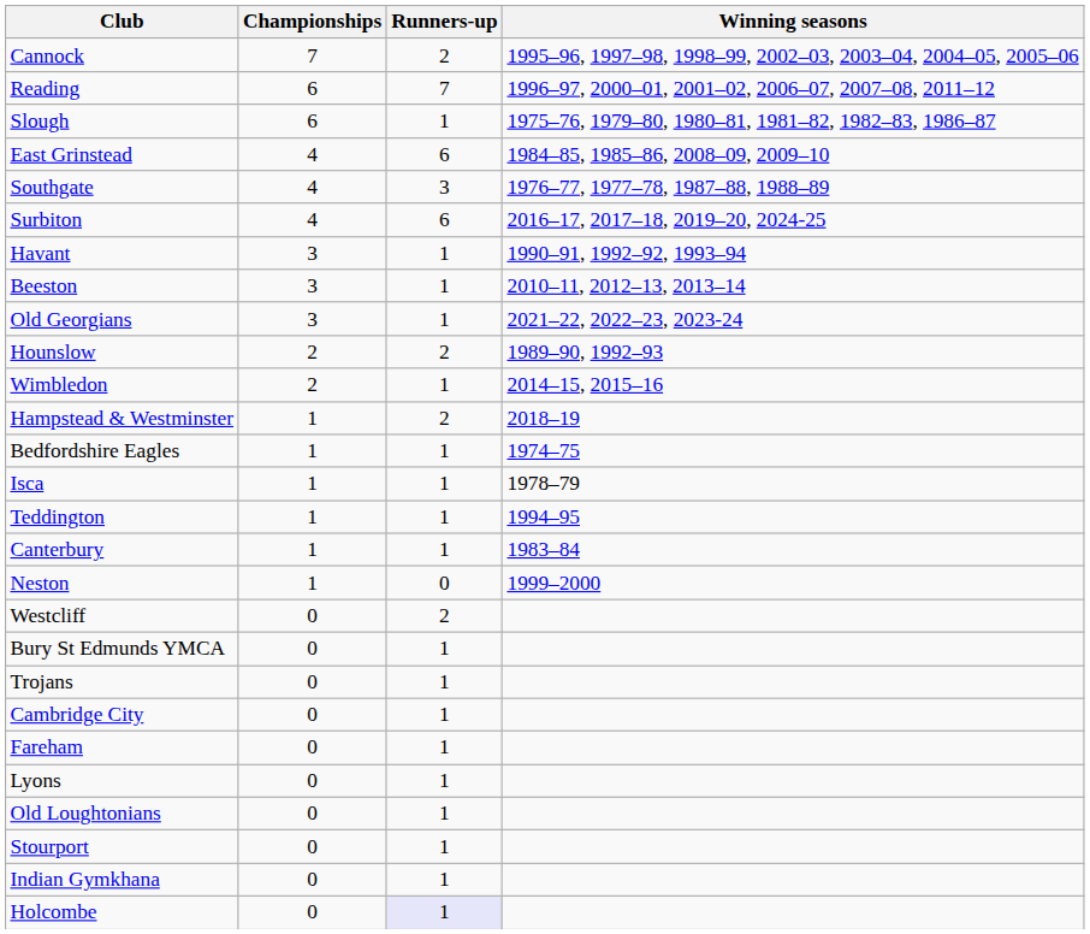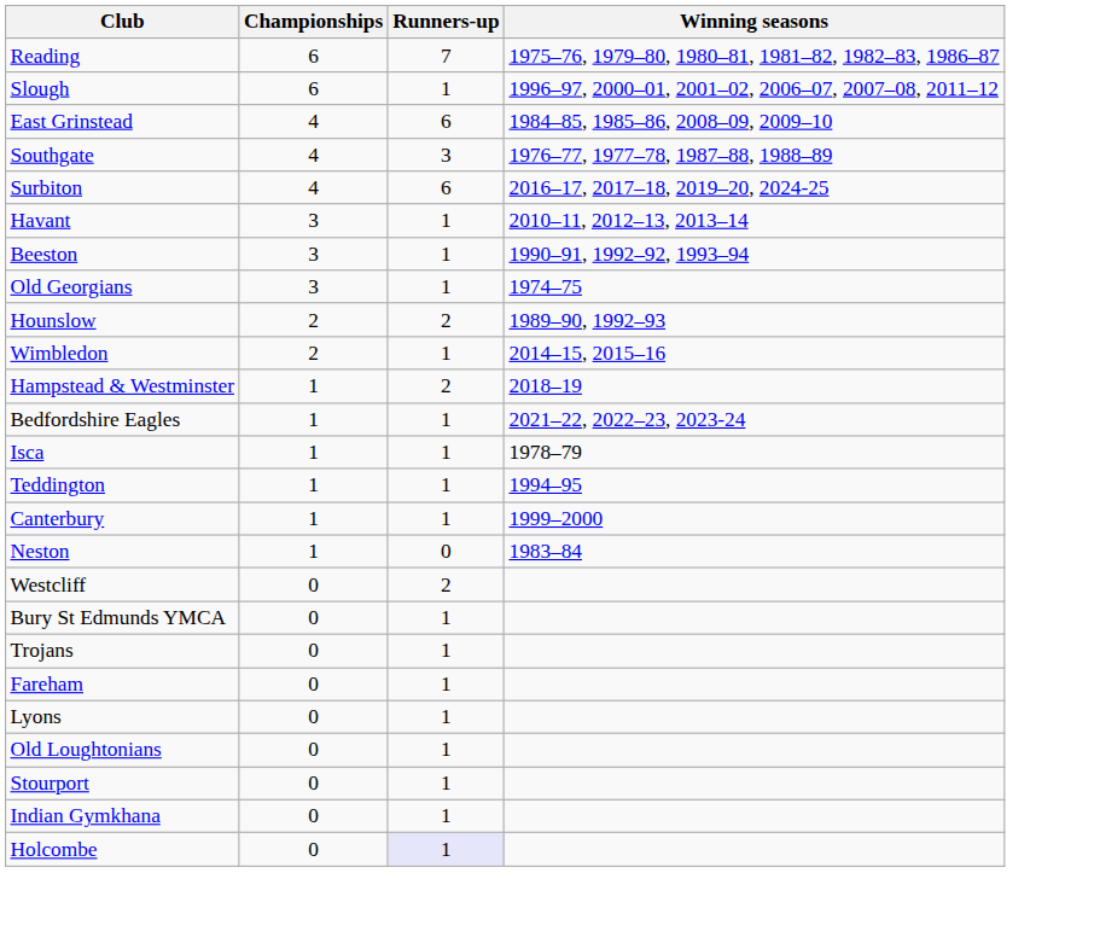 <table class="wikitable sortable">
 <tr>
 <th>Club</th>
 <th>Championships</th>
 <th>Runners-up</th>
 <th>Winning seasons</th>
 </tr>
 <tr>
-<td><a href='#'>Cannock</a></td>
-<td align=center>7</td>
-<td align=center>2</td>
-<td><a href='#'>1995–96</a>, <a href='#'>1997–98</a>, <a href='#'>1998–99</a>, <a href='#'>2002–03</a>, <a href='#'>2003–04</a>, <a href='#'>2004–05</a>, <a href='#'>2005–06</a></td>
-</tr>
-<tr>
 <td><a href='#'>Reading</a></td>
 <td align=center>6</td>
 <td align=center>7</td>
-<td><a href='#'>1996–97</a>, <a href='#'>2000–01</a>, <a href='#'>2001–02</a>, <a href='#'>2006–07</a>, <a href='#'>2007–08</a>, <a href='#'>2011–12</a></td>
+<td><a href='#'>1975–76</a>, <a href='#'>1979–80</a>, <a href='#'>1980–81</a>, <a href='#'>1981–82</a>, <a href='#'>1982–83</a>, <a href='#'>1986–87</a></td>
 </tr>
 <tr>
 <td><a href='#'>Slough</a></td>
 <td align=center>6</td>
 <td align=center>1</td>
-<td><a href='#'>1975–76</a>, <a href='#'>1979–80</a>, <a href='#'>1980–81</a>, <a href='#'>1981–82</a>, <a href='#'>1982–83</a>, <a href='#'>1986–87</a></td>
+<td><a href='#'>1996–97</a>, <a href='#'>2000–01</a>, <a href='#'>2001–02</a>, <a href='#'>2006–07</a>, <a href='#'>2007–08</a>, <a href='#'>2011–12</a></td>
 </tr>
 <tr>
 <td><a href='#'>East Grinstead</a></td>
 <td align=center>4</td>
 <td align=center>6</td>
 <td><a href='#'>1984–85</a>, <a href='#'>1985–86</a>, <a href='#'>2008–09</a>, <a href='#'>2009–10</a></td>
 </tr>
 <tr>
 <td><a href='#'>Southgate</a></td>
 <td align=center>4</td>
 <td align=center>3</td>
 <td><a href='#'>1976–77</a>, <a href='#'>1977–78</a>, <a href='#'>1987–88</a>, <a href='#'>1988–89</a></td>
 </tr>
 <tr>
 <td><a href='#'>Surbiton</a></td>
 <td align=center>4</td>
 <td align=center>6</td>
 <td><a href='#'>2016–17</a>, <a href='#'>2017–18</a>, <a href='#'>2019–20</a>, <a href='#'>2024-25</a></td>
 </tr>
 <tr>
 <td><a href='#'>Havant</a></td>
 <td align=center>3</td>
 <td align=center>1</td>
-<td><a href='#'>1990–91</a>, <a href='#'>1992–92</a>, <a href='#'>1993–94</a></td>
+<td><a href='#'>2010–11</a>, <a href='#'>2012–13</a>, <a href='#'>2013–14</a></td>
 </tr>
 <tr>
 <td><a href='#'>Beeston</a></td>
 <td align=center>3</td>
 <td align=center>1</td>
-<td><a href='#'>2010–11</a>, <a href='#'>2012–13</a>, <a href='#'>2013–14</a></td>
+<td><a href='#'>1990–91</a>, <a href='#'>1992–92</a>, <a href='#'>1993–94</a></td>
 </tr>
 <tr>
 <td><a href='#'>Old Georgians</a></td>
 <td align="center">3</td>
 <td align="center">1</td>
-<td><a href='#'>2021–22</a>, <a href='#'>2022–23</a>, <a href='#'>2023-24</a></td>
+<td><a href='#'>1974–75</a></td>
 </tr>
 <tr>
 <td><a href='#'>Hounslow</a></td>
 <td align=center>2</td>
 <td align=center>2</td>
 <td><a href='#'>1989–90</a>, <a href='#'>1992–93</a></td>
 </tr>
 <tr>
 <td><a href='#'>Wimbledon</a></td>
 <td align=center>2</td>
 <td align=center>1</td>
 <td><a href='#'>2014–15</a>, <a href='#'>2015–16</a></td>
 </tr>
 <tr>
 <td><a href='#'>Hampstead & Westminster</a></td>
 <td align=center>1</td>
 <td align=center>2</td>
 <td><a href='#'>2018–19</a></td>
 </tr>
 <tr>
 <td>Bedfordshire Eagles</td>
 <td align=center>1</td>
 <td align=center>1</td>
-<td><a href='#'>1974–75</a></td>
+<td><a href='#'>2021–22</a>, <a href='#'>2022–23</a>, <a href='#'>2023-24</a></td>
 </tr>
 <tr>
 <td><a href='#'>Isca</a></td>
 <td align=center>1</td>
 <td align=center>1</td>
 <td>1978–79</td>
 </tr>
 <tr>
 <td><a href='#'>Teddington</a></td>
 <td align=center>1</td>
 <td align=center>1</td>
 <td><a href='#'>1994–95</a></td>
 </tr>
 <tr>
 <td><a href='#'>Canterbury</a></td>
 <td align=center>1</td>
 <td align=center>1</td>
-<td><a href='#'>1983–84</a></td>
+<td><a href='#'>1999–2000</a></td>
 </tr>
 <tr>
 <td><a href='#'>Neston</a></td>
 <td align=center>1</td>
 <td align=center>0</td>
-<td><a href='#'>1999–2000</a></td>
+<td><a href='#'>1983–84</a></td>
 </tr>
 <tr>
 <td>Westcliff</td>
 <td align=center>0</td>
 <td align=center>2</td>
 <td></td>
 </tr>
 <tr>
 <td>Bury St Edmunds YMCA</td>
 <td align=center>0</td>
 <td align=center>1</td>
 <td></td>
 </tr>
 <tr>
 <td>Trojans</td>
-<td align=center>0</td>
-<td align=center>1</td>
-<td></td>
-</tr>
-<tr>
-<td><a href='#'>Cambridge City</a></td>
 <td align=center>0</td>
 <td align=center>1</td>
 <td></td>
 </tr>
 <tr>
 <td><a href='#'>Fareham</a></td>
 <td align=center>0</td>
 <td align=center>1</td>
 <td></td>
 </tr>
 <tr>
 <td>Lyons</td>
 <td align=center>0</td>
 <td align=center>1</td>
 <td></td>
 </tr>
 <tr>
 <td><a href='#'>Old Loughtonians</a></td>
 <td align=center>0</td>
 <td align=center>1</td>
 <td></td>
 </tr>
 <tr>
 <td><a href='#'>Stourport</a></td>
 <td align=center>0</td>
 <td align=center>1</td>
 <td></td>
 </tr>
 <tr>
 <td><a href='#'>Indian Gymkhana</a></td>
 <td align=center>0</td>
 <td align=center>1</td>
 <td></td>
 </tr>
 <tr>
 <td><a href='#'>Holcombe</a></td>
 <td align=center>0</td>
 <td align=center style="background: lavender;">1</td>
 <td></td>
 </tr>
 </table>
